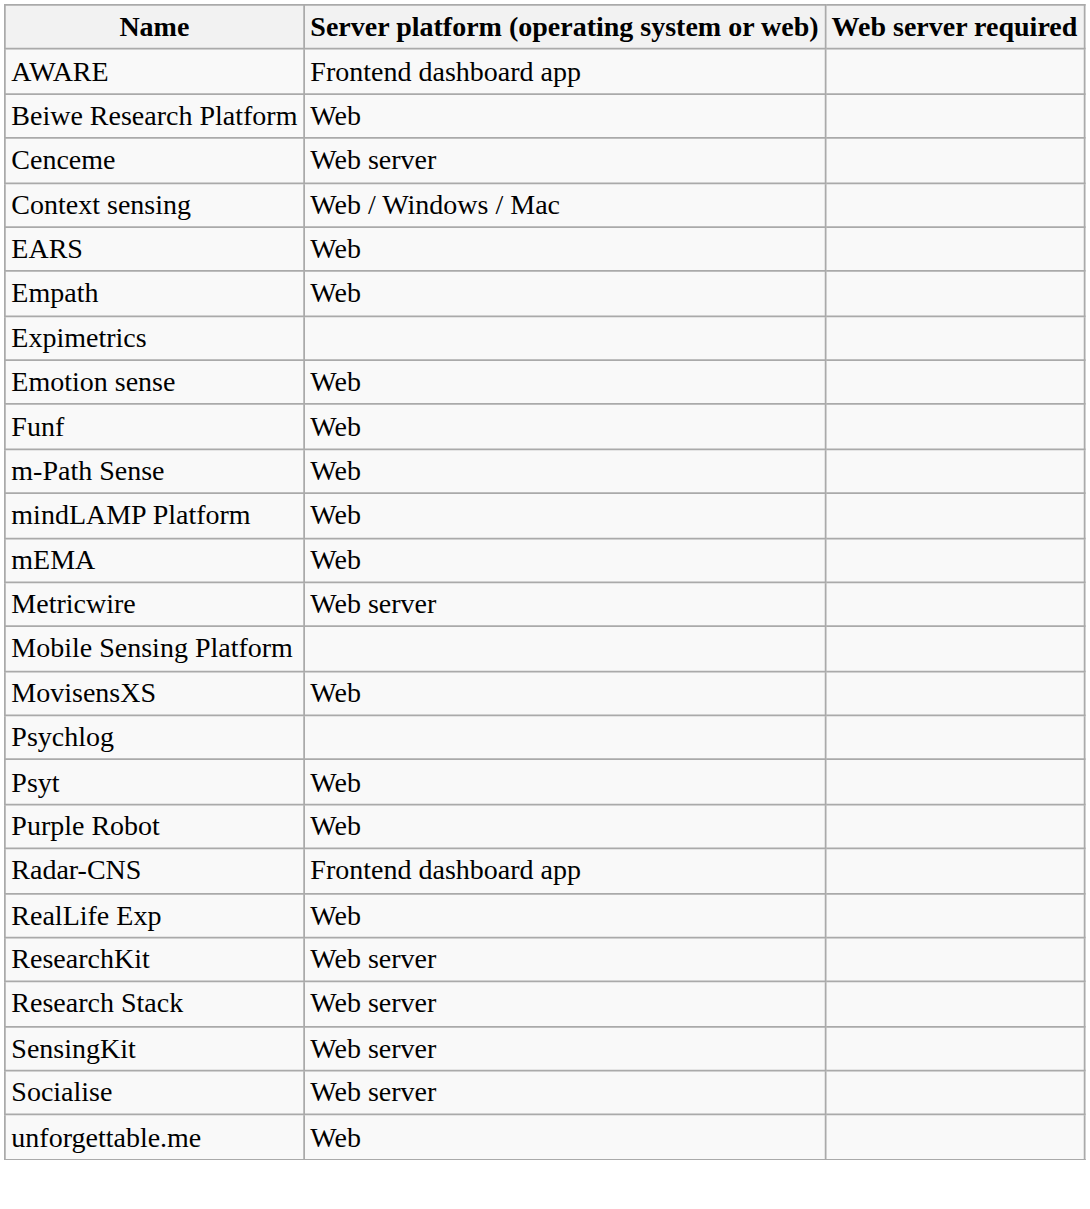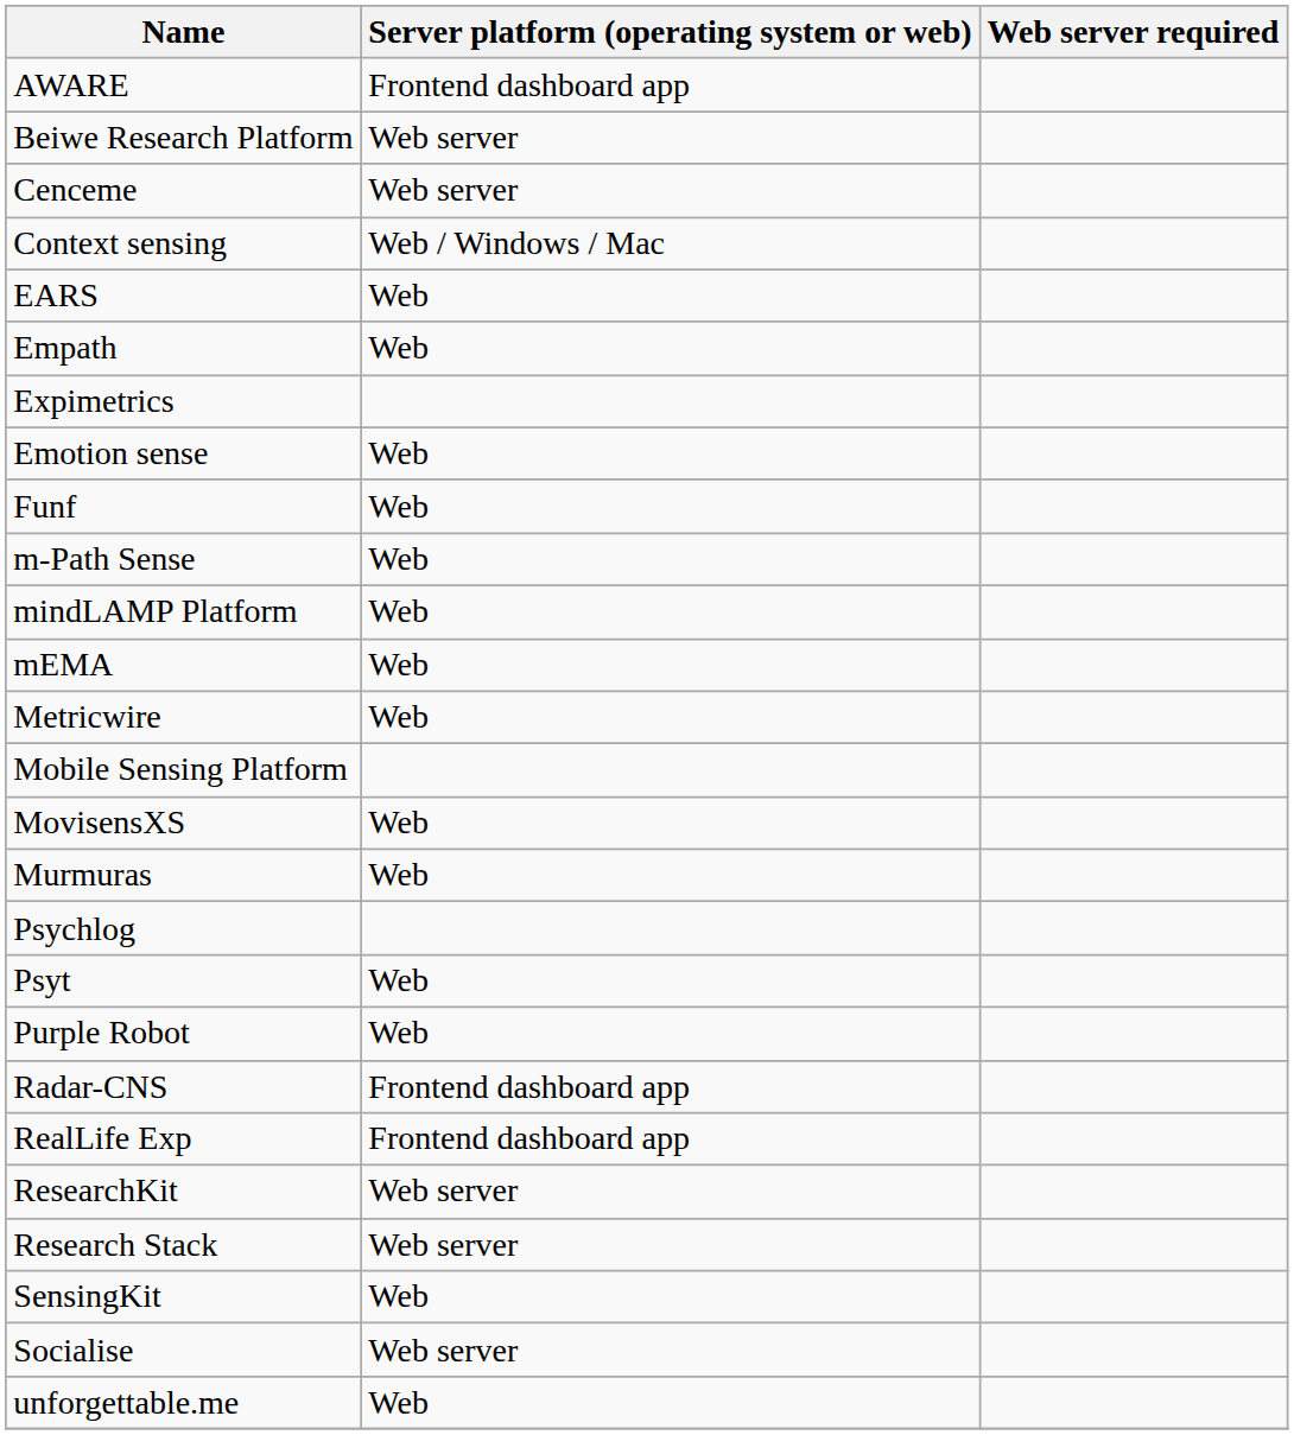 <table class="wikitable sortable">
 <tr>
 <th>Name</th>
 <th>Server platform (operating system or web)</th>
 <th>Web server required</th>
 </tr>
 <tr>
 <td>AWARE</td>
 <td>Frontend dashboard app</td>
 <td></td>
 </tr>
 <tr>
 <td>Beiwe Research Platform</td>
-<td>Web</td>
+<td>Web server</td>
 <td></td>
 </tr>
 <tr>
 <td>Cenceme</td>
 <td>Web server</td>
 <td></td>
 </tr>
 <tr>
 <td>Context sensing</td>
 <td>Web / Windows / Mac</td>
 <td></td>
 </tr>
 <tr>
 <td>EARS</td>
 <td>Web</td>
 <td></td>
 </tr>
 <tr>
 <td>Empath</td>
 <td>Web</td>
 <td></td>
 </tr>
 <tr>
 <td>Expimetrics</td>
 <td></td>
 <td></td>
 </tr>
 <tr>
 <td>Emotion sense</td>
 <td>Web</td>
 <td></td>
 </tr>
 <tr>
 <td>Funf</td>
 <td>Web</td>
 <td></td>
 </tr>
 <tr>
 <td>m-Path Sense</td>
 <td>Web</td>
 <td></td>
 </tr>
 <tr>
 <td>mindLAMP Platform</td>
 <td>Web</td>
 <td></td>
 </tr>
 <tr>
 <td>mEMA</td>
 <td>Web</td>
 <td></td>
 </tr>
 <tr>
 <td>Metricwire</td>
-<td>Web server</td>
+<td>Web</td>
 <td></td>
 </tr>
 <tr>
 <td>Mobile Sensing Platform</td>
 <td></td>
 <td></td>
 </tr>
 <tr>
 <td>MovisensXS</td>
+<td>Web</td>
+<td></td>
+</tr>
+<tr>
+<td>Murmuras</td>
 <td>Web</td>
 <td></td>
 </tr>
 <tr>
 <td>Psychlog</td>
 <td></td>
 <td></td>
 </tr>
 <tr>
 <td>Psyt</td>
 <td>Web</td>
 <td></td>
 </tr>
 <tr>
 <td>Purple Robot</td>
 <td>Web</td>
 <td></td>
 </tr>
 <tr>
 <td>Radar-CNS</td>
 <td>Frontend dashboard app</td>
 <td></td>
 </tr>
 <tr>
 <td>RealLife Exp</td>
-<td>Web</td>
+<td>Frontend dashboard app</td>
 <td></td>
 </tr>
 <tr>
 <td>ResearchKit</td>
 <td>Web server</td>
 <td></td>
 </tr>
 <tr>
 <td>Research Stack</td>
 <td>Web server</td>
 <td></td>
 </tr>
 <tr>
 <td>SensingKit</td>
-<td>Web server</td>
+<td>Web</td>
 <td></td>
 </tr>
 <tr>
 <td>Socialise</td>
 <td>Web server</td>
 <td></td>
 </tr>
 <tr>
 <td>unforgettable.me</td>
 <td>Web</td>
 <td></td>
 </tr>
 <tr>
 </tr>
 </table>
